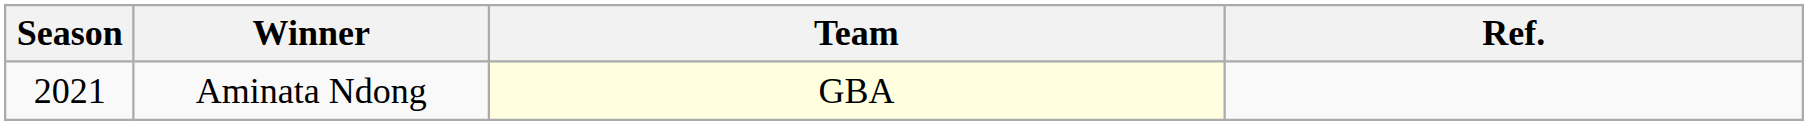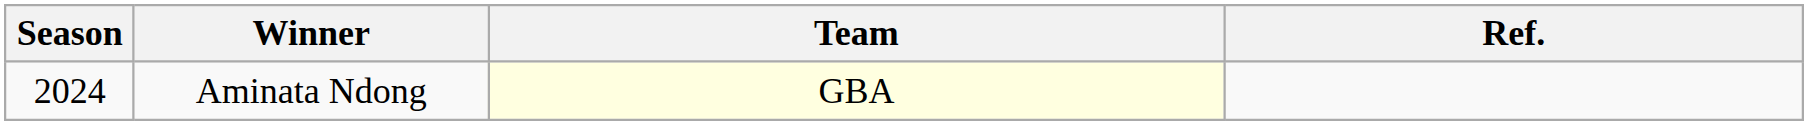 <table class="wikitable sortable" style="text-align:center;" width="800px">
 <tr>
 <th width="50">Season</th>
 <th width="150">Winner</th>
 <th>Team</th>
 <th>Ref.</th>
 </tr>
 <tr>
-<td>2021</td>
+<td>2024</td>
 <td>Aminata Ndong</td>
 <td style="background: lightyellow;">GBA</td>
 <td></td>
 </tr>
 </table>
